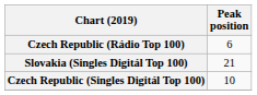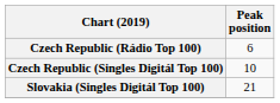 <table class="wikitable plainrowheaders sortable" style="text-align:center">
 <tr>
 <th scope="col">Chart (2019)</th>
 <th scope="col">Peak<br>position</th>
 </tr>
 <tr>
 <th scope="row">Czech Republic (Rádio Top 100)</th>
 <td>6</td>
 </tr>
 <tr>
+<th scope="row">Czech Republic (Singles Digitál Top 100)</th>
+<td>10</td>
+</tr>
+<tr>
 <th scope="row">Slovakia (Singles Digitál Top 100)</th>
 <td>21</td>
 </tr>
 <tr>
-<th scope="row">Czech Republic (Singles Digitál Top 100)</th>
-<td>10</td>
-</tr>
-<tr>
 </tr>
 </table>
